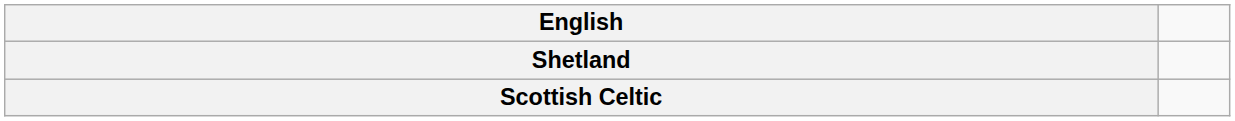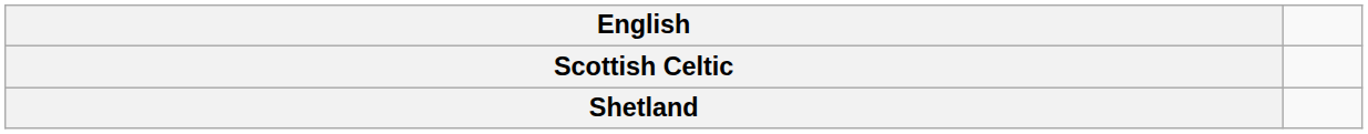 <table class="wikitable" width=95%>
 <tr>
 <th>English</th>
 <td></td>
 </tr>
 <tr>
+<th>Scottish Celtic</th>
+<td></td>
+</tr>
+<tr>
 <th>Shetland</th>
 <td></td>
 </tr>
-<tr>
-<th>Scottish Celtic</th>
-<td></td>
-</tr>
 </table>
